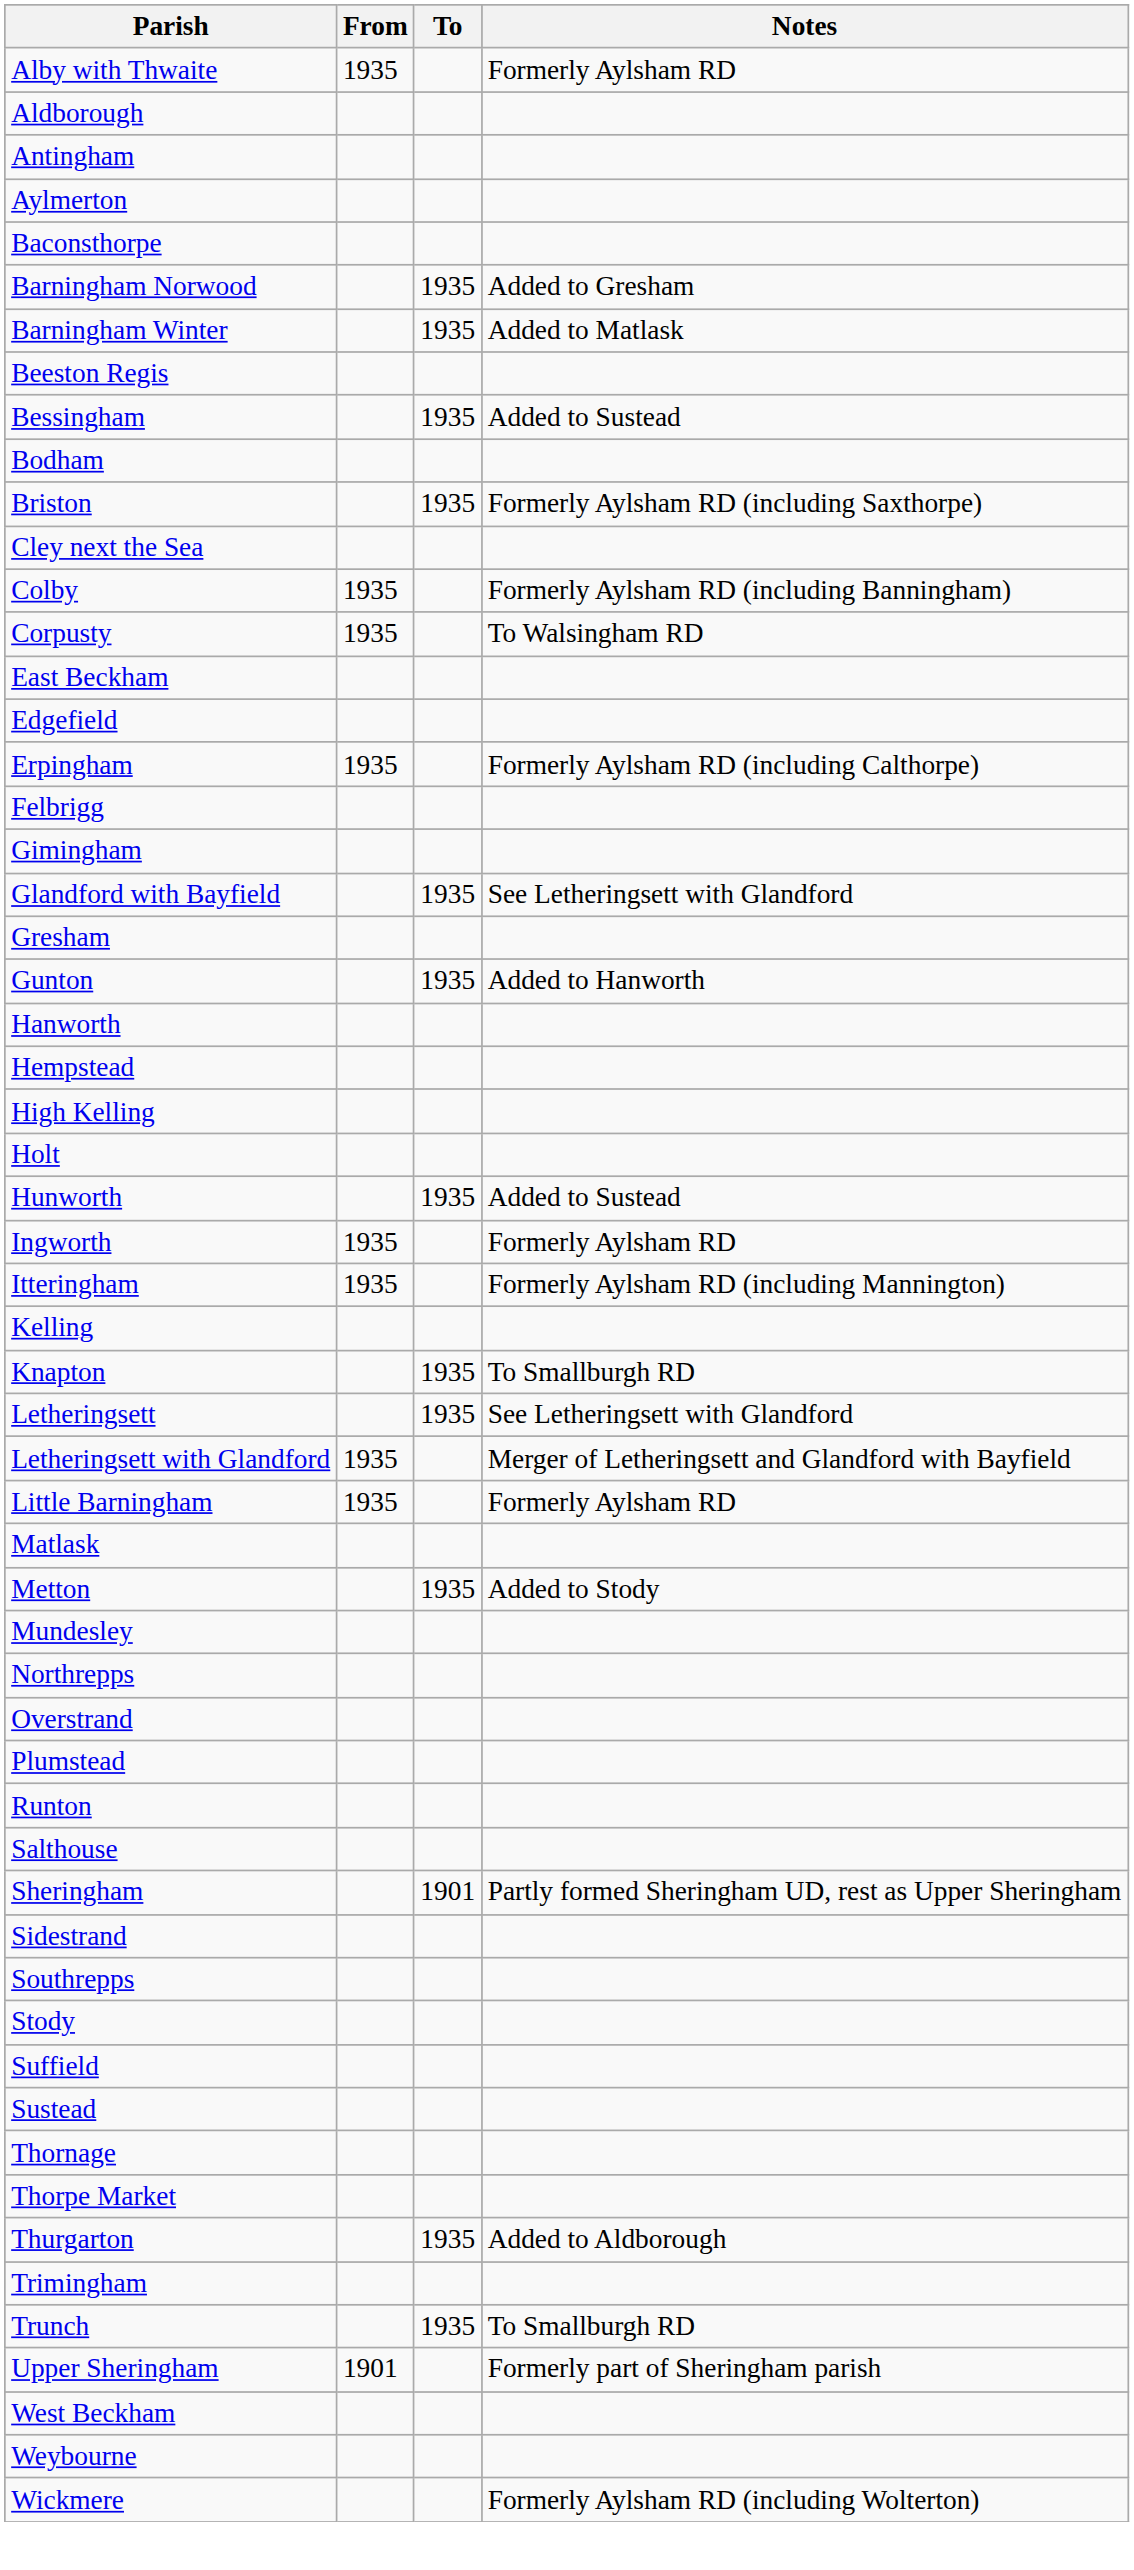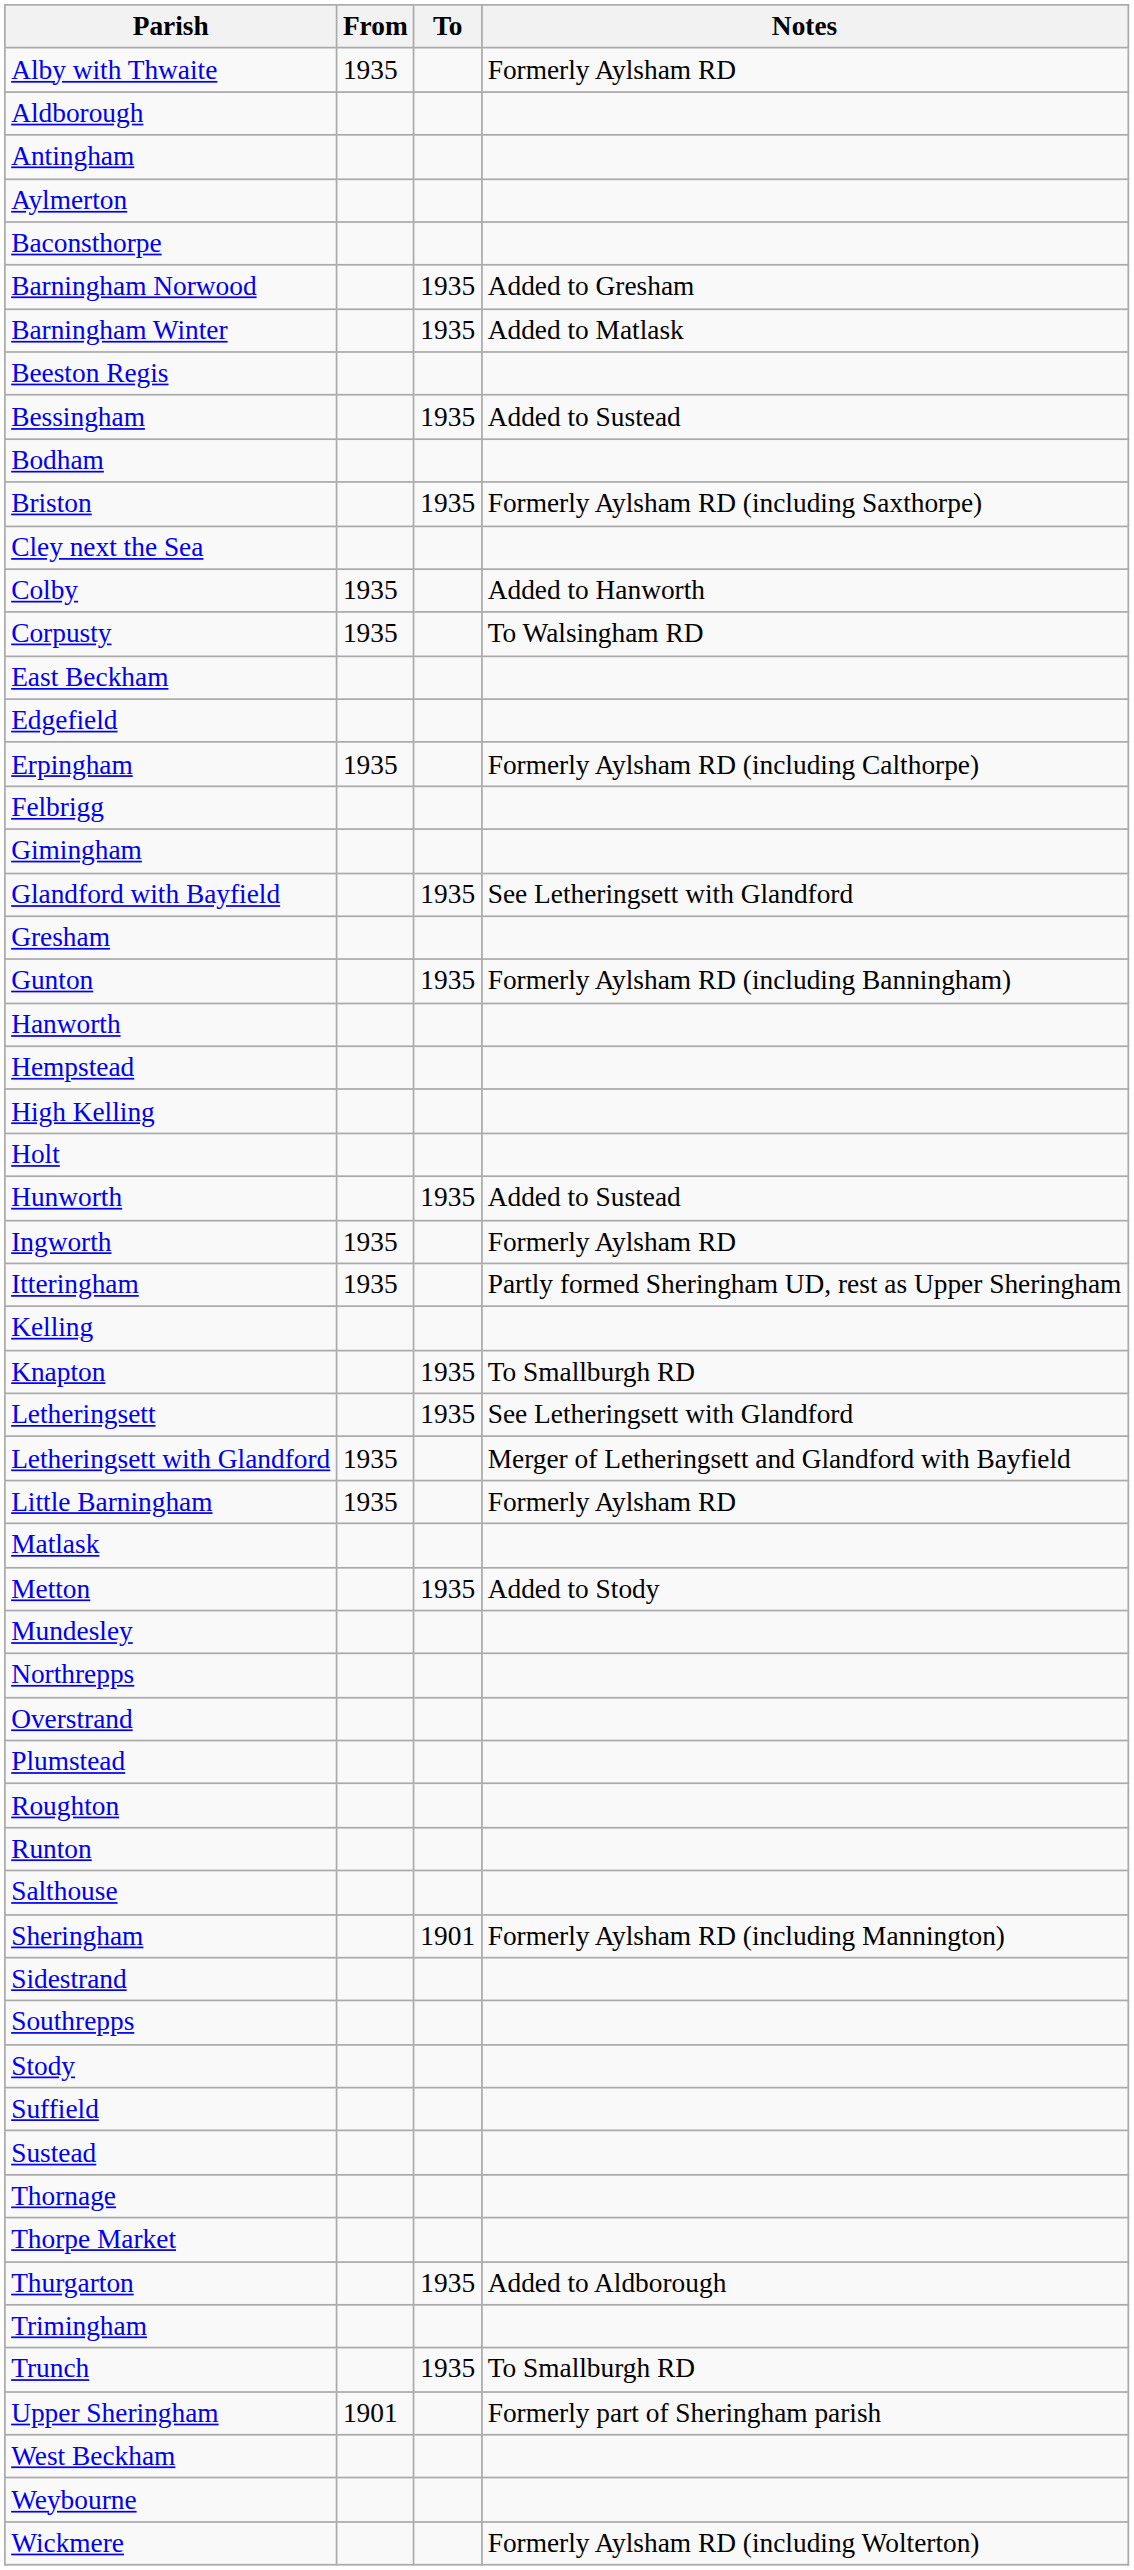 <table class="wikitable">
 <tr>
 <th>Parish</th>
 <th>From</th>
 <th>To</th>
 <th>Notes</th>
 </tr>
 <tr>
 <td><a href='#'>Alby with Thwaite</a></td>
 <td>1935</td>
 <td></td>
 <td>Formerly Aylsham RD</td>
 </tr>
 <tr>
 <td><a href='#'>Aldborough</a></td>
 <td></td>
 <td></td>
 <td></td>
 </tr>
 <tr>
 <td><a href='#'>Antingham</a></td>
 <td></td>
 <td></td>
 <td></td>
 </tr>
 <tr>
 <td><a href='#'>Aylmerton</a></td>
 <td></td>
 <td></td>
 <td></td>
 </tr>
 <tr>
 <td><a href='#'>Baconsthorpe</a></td>
 <td></td>
 <td></td>
 <td></td>
 </tr>
 <tr>
 <td><a href='#'>Barningham Norwood</a></td>
 <td></td>
 <td>1935</td>
 <td>Added to Gresham</td>
 </tr>
 <tr>
 <td><a href='#'>Barningham Winter</a></td>
 <td></td>
 <td>1935</td>
 <td>Added to Matlask</td>
 </tr>
 <tr>
 <td><a href='#'>Beeston Regis</a></td>
 <td></td>
 <td></td>
 <td></td>
 </tr>
 <tr>
 <td><a href='#'>Bessingham</a></td>
 <td></td>
 <td>1935</td>
 <td>Added to Sustead</td>
 </tr>
 <tr>
 <td><a href='#'>Bodham</a></td>
 <td></td>
 <td></td>
 <td></td>
 </tr>
 <tr>
 <td><a href='#'>Briston</a></td>
 <td></td>
 <td>1935</td>
 <td>Formerly Aylsham RD (including Saxthorpe)</td>
 </tr>
 <tr>
 <td><a href='#'>Cley next the Sea</a></td>
 <td></td>
 <td></td>
 <td></td>
 </tr>
 <tr>
 <td><a href='#'>Colby</a></td>
 <td>1935</td>
 <td></td>
-<td>Formerly Aylsham RD (including Banningham)</td>
+<td>Added to Hanworth</td>
 </tr>
 <tr>
 <td><a href='#'>Corpusty</a></td>
 <td>1935</td>
 <td></td>
 <td>To Walsingham RD</td>
 </tr>
 <tr>
 <td><a href='#'>East Beckham</a></td>
 <td></td>
 <td></td>
 <td></td>
 </tr>
 <tr>
 <td><a href='#'>Edgefield</a></td>
 <td></td>
 <td></td>
 <td></td>
 </tr>
 <tr>
 <td><a href='#'>Erpingham</a></td>
 <td>1935</td>
 <td></td>
 <td>Formerly Aylsham RD (including Calthorpe)</td>
 </tr>
 <tr>
 <td><a href='#'>Felbrigg</a></td>
 <td></td>
 <td></td>
 <td></td>
 </tr>
 <tr>
 <td><a href='#'>Gimingham</a></td>
 <td></td>
 <td></td>
 <td></td>
 </tr>
 <tr>
 <td><a href='#'>Glandford with Bayfield</a></td>
 <td></td>
 <td>1935</td>
 <td>See Letheringsett with Glandford</td>
 </tr>
 <tr>
 <td><a href='#'>Gresham</a></td>
 <td></td>
 <td></td>
 <td></td>
 </tr>
 <tr>
 <td><a href='#'>Gunton</a></td>
 <td></td>
 <td>1935</td>
-<td>Added to Hanworth</td>
+<td>Formerly Aylsham RD (including Banningham)</td>
 </tr>
 <tr>
 <td><a href='#'>Hanworth</a></td>
 <td></td>
 <td></td>
 <td></td>
 </tr>
 <tr>
 <td><a href='#'>Hempstead</a></td>
 <td></td>
 <td></td>
 <td></td>
 </tr>
 <tr>
 <td><a href='#'>High Kelling</a></td>
 <td></td>
 <td></td>
 <td></td>
 </tr>
 <tr>
 <td><a href='#'>Holt</a></td>
 <td></td>
 <td></td>
 <td></td>
 </tr>
 <tr>
 <td><a href='#'>Hunworth</a></td>
 <td></td>
 <td>1935</td>
 <td>Added to Sustead</td>
 </tr>
 <tr>
 <td><a href='#'>Ingworth</a></td>
 <td>1935</td>
 <td></td>
 <td>Formerly Aylsham RD</td>
 </tr>
 <tr>
 <td><a href='#'>Itteringham</a></td>
 <td>1935</td>
 <td></td>
-<td>Formerly Aylsham RD (including Mannington)</td>
+<td>Partly formed Sheringham UD, rest as Upper Sheringham</td>
 </tr>
 <tr>
 <td><a href='#'>Kelling</a></td>
 <td></td>
 <td></td>
 <td></td>
 </tr>
 <tr>
 <td><a href='#'>Knapton</a></td>
 <td></td>
 <td>1935</td>
 <td>To Smallburgh RD</td>
 </tr>
 <tr>
 <td><a href='#'>Letheringsett</a></td>
 <td></td>
 <td>1935</td>
 <td>See Letheringsett with Glandford</td>
 </tr>
 <tr>
 <td><a href='#'>Letheringsett with Glandford</a></td>
 <td>1935</td>
 <td></td>
 <td>Merger of Letheringsett and Glandford with Bayfield</td>
 </tr>
 <tr>
 <td><a href='#'>Little Barningham</a></td>
 <td>1935</td>
 <td></td>
 <td>Formerly Aylsham RD</td>
 </tr>
 <tr>
 <td><a href='#'>Matlask</a></td>
 <td></td>
 <td></td>
 <td></td>
 </tr>
 <tr>
 <td><a href='#'>Metton</a></td>
 <td></td>
 <td>1935</td>
 <td>Added to Stody</td>
 </tr>
 <tr>
 <td><a href='#'>Mundesley</a></td>
 <td></td>
 <td></td>
 <td></td>
 </tr>
 <tr>
 <td><a href='#'>Northrepps</a></td>
 <td></td>
 <td></td>
 <td></td>
 </tr>
 <tr>
 <td><a href='#'>Overstrand</a></td>
 <td></td>
 <td></td>
 <td></td>
 </tr>
 <tr>
 <td><a href='#'>Plumstead</a></td>
 <td></td>
 <td></td>
 <td></td>
 </tr>
 <tr>
+<td><a href='#'>Roughton</a></td>
+<td></td>
+<td></td>
+<td></td>
+</tr>
+<tr>
 <td><a href='#'>Runton</a></td>
 <td></td>
 <td></td>
 <td></td>
 </tr>
 <tr>
 <td><a href='#'>Salthouse</a></td>
 <td></td>
 <td></td>
 <td></td>
 </tr>
 <tr>
 <td><a href='#'>Sheringham</a></td>
 <td></td>
 <td>1901</td>
-<td>Partly formed Sheringham UD, rest as Upper Sheringham</td>
+<td>Formerly Aylsham RD (including Mannington)</td>
 </tr>
 <tr>
 <td><a href='#'>Sidestrand</a></td>
 <td></td>
 <td></td>
 <td></td>
 </tr>
 <tr>
 <td><a href='#'>Southrepps</a></td>
 <td></td>
 <td></td>
 <td></td>
 </tr>
 <tr>
 <td><a href='#'>Stody</a></td>
 <td></td>
 <td></td>
 <td></td>
 </tr>
 <tr>
 <td><a href='#'>Suffield</a></td>
 <td></td>
 <td></td>
 <td></td>
 </tr>
 <tr>
 <td><a href='#'>Sustead</a></td>
 <td></td>
 <td></td>
 <td></td>
 </tr>
 <tr>
 <td><a href='#'>Thornage</a></td>
 <td></td>
 <td></td>
 <td></td>
 </tr>
 <tr>
 <td><a href='#'>Thorpe Market</a></td>
 <td></td>
 <td></td>
 <td></td>
 </tr>
 <tr>
 <td><a href='#'>Thurgarton</a></td>
 <td></td>
 <td>1935</td>
 <td>Added to Aldborough</td>
 </tr>
 <tr>
 <td><a href='#'>Trimingham</a></td>
 <td></td>
 <td></td>
 <td></td>
 </tr>
 <tr>
 <td><a href='#'>Trunch</a></td>
 <td></td>
 <td>1935</td>
 <td>To Smallburgh RD</td>
 </tr>
 <tr>
 <td><a href='#'>Upper Sheringham</a></td>
 <td>1901</td>
 <td></td>
 <td>Formerly part of Sheringham parish</td>
 </tr>
 <tr>
 <td><a href='#'>West Beckham</a></td>
 <td></td>
 <td></td>
 <td></td>
 </tr>
 <tr>
 <td><a href='#'>Weybourne</a></td>
 <td></td>
 <td></td>
 <td></td>
 </tr>
 <tr>
 <td><a href='#'>Wickmere</a></td>
 <td></td>
 <td></td>
 <td>Formerly Aylsham RD (including Wolterton)</td>
 </tr>
 </table>
